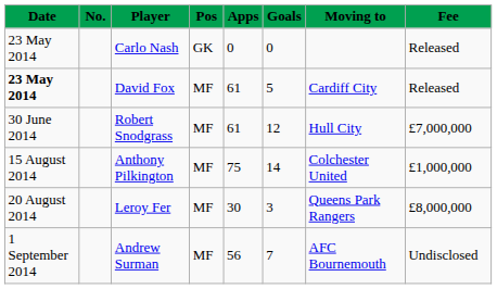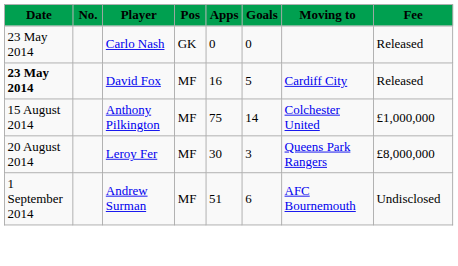 <table class="wikitable"  style="font-size:90%; width:80%;">
 <tr>
 <th style="background:#00a050; color:black;  width:5%;">Date</th>
 <th style="background:#00a050; color:black;  width:3%;">No.</th>
 <th style="background:#00a050; color:black;  width:8%;">Player</th>
 <th style="background:#00a050; color:black;  width:4%;">Pos</th>
 <th style="background:#00a050; color:black;  width:1%;">Apps</th>
 <th style="background:#00a050; color:black;  width:1%;">Goals</th>
 <th style="background:#00a050; color:black;  width:10%;">Moving to</th>
 <th style="background:#00a050; color:black;  width:6.25%;">Fee</th>
 </tr>
 <tr>
 <td>23 May 2014</td>
 <td></td>
 <td> <a href='#'>Carlo Nash</a></td>
 <td>GK</td>
 <td>0</td>
 <td>0</td>
 <td></td>
 <td>Released</td>
 </tr>
 <tr>
 <td><strong>23 May 2014</strong></td>
 <td></td>
 <td> <a href='#'>David Fox</a></td>
 <td>MF</td>
-<td>61</td>
+<td>16</td>
 <td>5</td>
 <td> <a href='#'>Cardiff City</a></td>
 <td>Released</td>
-</tr>
-<tr>
-<td>30 June 2014</td>
-<td></td>
-<td> <a href='#'>Robert Snodgrass</a></td>
-<td>MF</td>
-<td>61</td>
-<td>12</td>
-<td> <a href='#'>Hull City</a></td>
-<td>£7,000,000</td>
 </tr>
 <tr>
 <td>15 August 2014</td>
 <td></td>
 <td> <a href='#'>Anthony Pilkington</a></td>
 <td>MF</td>
 <td>75</td>
 <td>14</td>
 <td> <a href='#'>Colchester United</a></td>
 <td>£1,000,000</td>
 </tr>
 <tr>
 <td>20 August 2014</td>
 <td></td>
 <td> <a href='#'>Leroy Fer</a></td>
 <td>MF</td>
 <td>30</td>
 <td>3</td>
 <td> <a href='#'>Queens Park Rangers</a></td>
 <td>£8,000,000</td>
 </tr>
 <tr>
 <td>1 September 2014</td>
 <td></td>
 <td> <a href='#'>Andrew Surman</a></td>
 <td>MF</td>
-<td>56</td>
-<td>7</td>
+<td>51</td>
+<td>6</td>
 <td> <a href='#'>AFC Bournemouth</a></td>
 <td>Undisclosed</td>
 </tr>
 </table>
